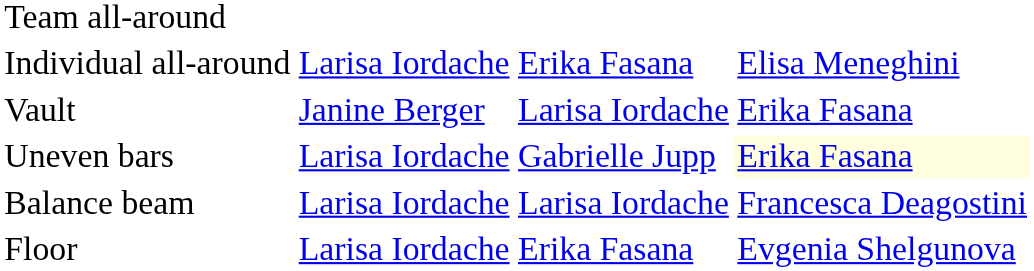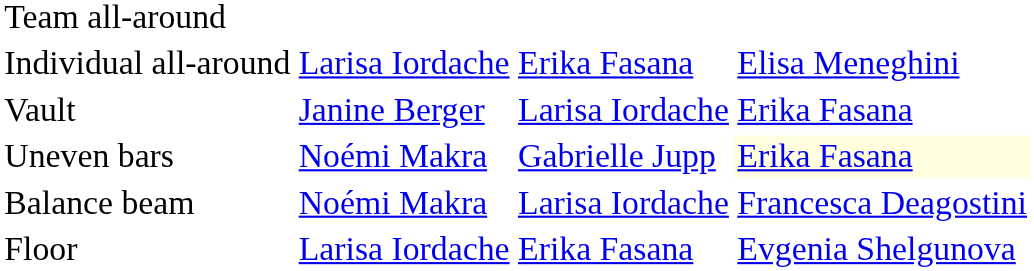 <table>
 <tr>
 <td>Team all-around</td>
 <td></td>
 <td></td>
 <td></td>
 </tr>
 <tr>
 <td>Individual all-around</td>
 <td><a href='#'>Larisa Iordache</a> <br> </td>
 <td><a href='#'>Erika Fasana</a> <br> </td>
 <td><a href='#'>Elisa Meneghini</a> <br> </td>
 </tr>
 <tr>
 <td>Vault</td>
 <td><a href='#'>Janine Berger</a> <br> </td>
 <td><a href='#'>Larisa Iordache</a> <br> </td>
 <td><a href='#'>Erika Fasana</a> <br> </td>
 </tr>
 <tr>
 <td>Uneven bars</td>
-<td><a href='#'>Larisa Iordache</a> <br> </td>
+<td><a href='#'>Noémi Makra</a> <br> </td>
 <td><a href='#'>Gabrielle Jupp</a> <br> </td>
 <td style="background: lightyellow;"><a href='#'>Erika Fasana</a> <br> </td>
 </tr>
 <tr>
 <td>Balance beam</td>
-<td><a href='#'>Larisa Iordache</a> <br> </td>
+<td><a href='#'>Noémi Makra</a> <br> </td>
 <td><a href='#'>Larisa Iordache</a> <br> </td>
 <td><a href='#'>Francesca Deagostini</a> <br> </td>
 </tr>
 <tr>
 <td>Floor</td>
 <td><a href='#'>Larisa Iordache</a> <br> </td>
 <td><a href='#'>Erika Fasana</a> <br> </td>
 <td><a href='#'>Evgenia Shelgunova</a> <br> </td>
 </tr>
 </table>
